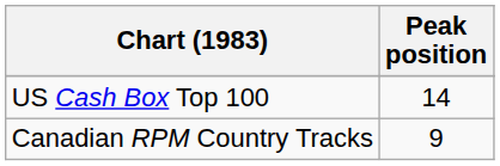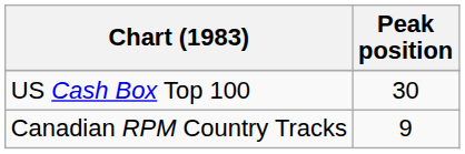 <table class="wikitable sortable">
 <tr>
 <th align="left">Chart (1983)</th>
 <th align="center">Peak<br>position</th>
 </tr>
 <tr>
 </tr>
 <tr>
 </tr>
 <tr>
 <td>US <a href='#'><em>Cash Box</em></a> Top 100</td>
-<td align="center">14</td>
+<td align="center">30</td>
 </tr>
 <tr>
 <td>Canadian <em>RPM</em> Country Tracks</td>
 <td align="center">9</td>
 </tr>
 </table>
